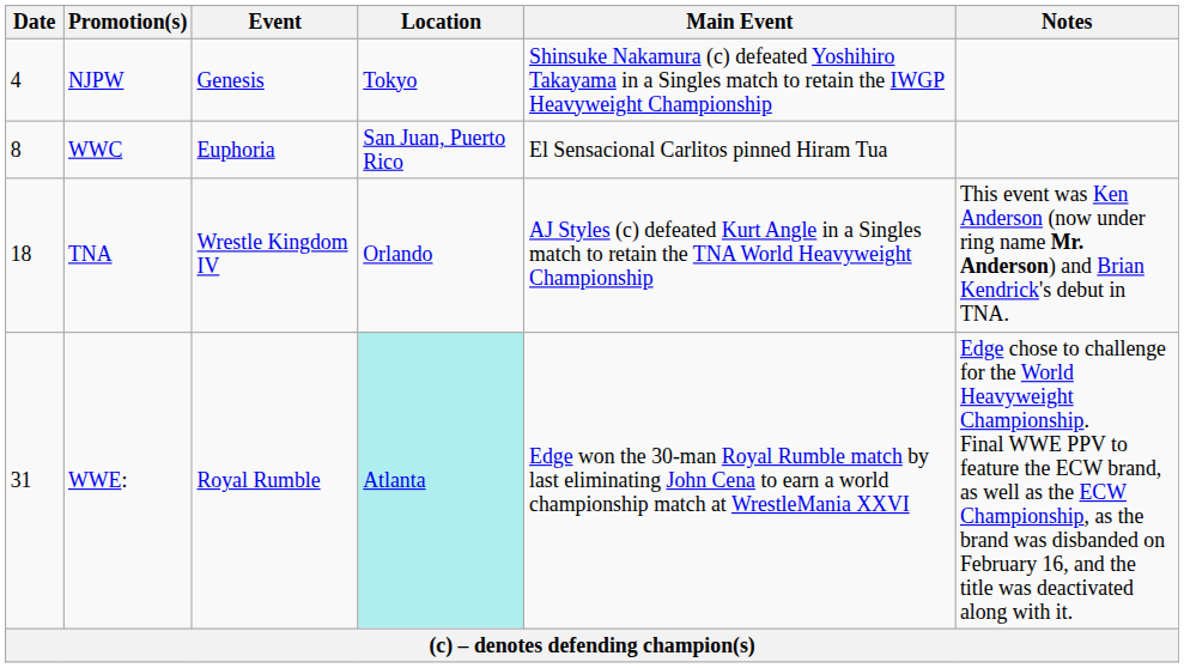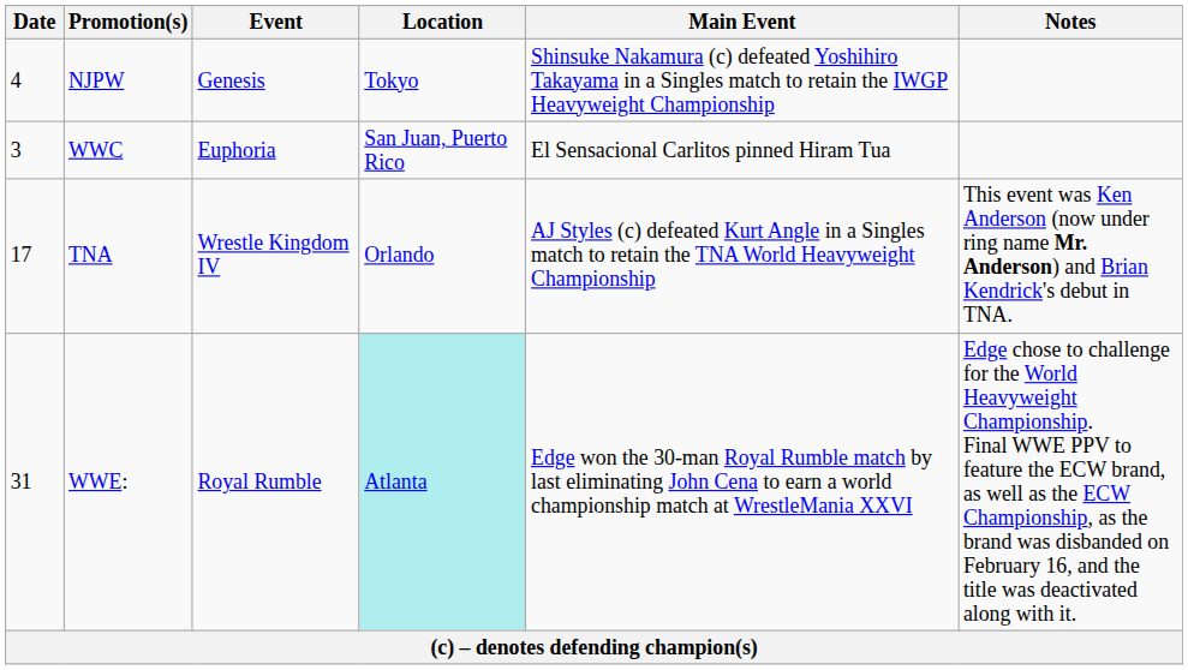 <table class="wikitable" style="width:100%;">
 <tr>
 <th width=5%>Date</th>
 <th width=5%>Promotion(s)</th>
 <th style="width:15%;">Event</th>
 <th style="width:15%;">Location</th>
 <th style="width:40%;">Main Event</th>
 <th style="width:20%;">Notes</th>
 </tr>
 <tr>
 <td>4</td>
 <td><a href='#'>NJPW</a></td>
 <td><a href='#'>Genesis</a></td>
 <td><a href='#'>Tokyo</a></td>
 <td><a href='#'>Shinsuke Nakamura</a> (c) defeated <a href='#'>Yoshihiro Takayama</a> in a Singles match to retain the <a href='#'>IWGP Heavyweight Championship</a></td>
 <td></td>
 </tr>
 <tr>
-<td>8</td>
+<td>3</td>
 <td><a href='#'>WWC</a></td>
 <td><a href='#'>Euphoria</a></td>
 <td><a href='#'>San Juan, Puerto Rico</a></td>
 <td>El Sensacional Carlitos pinned Hiram Tua</td>
 <td></td>
 </tr>
 <tr>
-<td>18</td>
+<td>17</td>
 <td><a href='#'>TNA</a></td>
 <td><a href='#'>Wrestle Kingdom IV</a></td>
 <td><a href='#'>Orlando</a></td>
 <td><a href='#'>AJ Styles</a> (c) defeated <a href='#'>Kurt Angle</a> in a Singles match to retain the <a href='#'>TNA World Heavyweight Championship</a></td>
 <td>This event was <a href='#'>Ken Anderson</a> (now under ring name <strong>Mr. Anderson</strong>) and <a href='#'>Brian Kendrick</a>'s debut in TNA.</td>
 </tr>
 <tr>
 <td>31</td>
 <td><a href='#'>WWE</a>:<br></td>
 <td><a href='#'>Royal Rumble</a></td>
 <td style="background: paleturquoise;"><a href='#'>Atlanta</a></td>
 <td><a href='#'>Edge</a> won the 30-man <a href='#'>Royal Rumble match</a> by last eliminating <a href='#'>John Cena</a> to earn a world championship match at <a href='#'>WrestleMania XXVI</a></td>
 <td><a href='#'>Edge</a> chose to challenge for the <a href='#'>World Heavyweight Championship</a>.<br>Final WWE PPV to feature the ECW brand, as well as the <a href='#'>ECW Championship</a>, as the brand was disbanded on February 16, and the title was deactivated along with it.</td>
 </tr>
 <tr>
 <th colspan="6">(c) – denotes defending champion(s)</th>
 </tr>
 </table>
